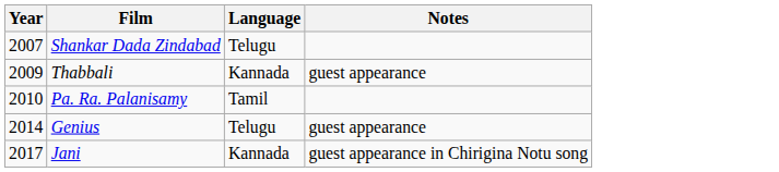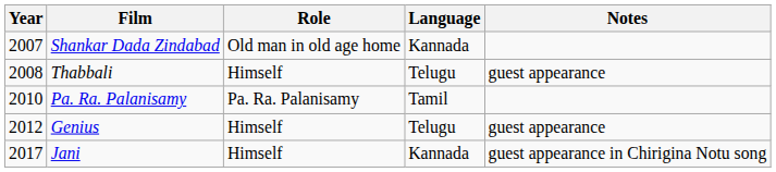 <table class="wikitable sortable">
 <tr>
 <th>Year</th>
 <th>Film</th>
+<th>Role</th>
 <th>Language</th>
 <th>Notes</th>
 </tr>
 <tr>
 <td>2007</td>
 <td><em><a href='#'>Shankar Dada Zindabad</a></em></td>
-<td>Telugu</td>
+<td>Old man in old age home</td>
+<td>Kannada</td>
 <td></td>
 </tr>
 <tr>
-<td>2009</td>
+<td>2008</td>
 <td><em>Thabbali</em></td>
-<td>Kannada</td>
+<td>Himself</td>
+<td>Telugu</td>
 <td>guest appearance</td>
 </tr>
 <tr>
 <td>2010</td>
 <td><em><a href='#'>Pa. Ra. Palanisamy</a></em></td>
+<td>Pa. Ra. Palanisamy</td>
 <td>Tamil</td>
 <td></td>
 </tr>
 <tr>
-<td>2014</td>
+<td>2012</td>
 <td><em><a href='#'>Genius</a></em></td>
+<td>Himself</td>
 <td>Telugu</td>
 <td>guest appearance</td>
 </tr>
 <tr>
 <td>2017</td>
 <td><em><a href='#'>Jani</a></em></td>
+<td>Himself</td>
 <td>Kannada</td>
 <td>guest appearance in Chirigina Notu song</td>
 </tr>
 </table>
